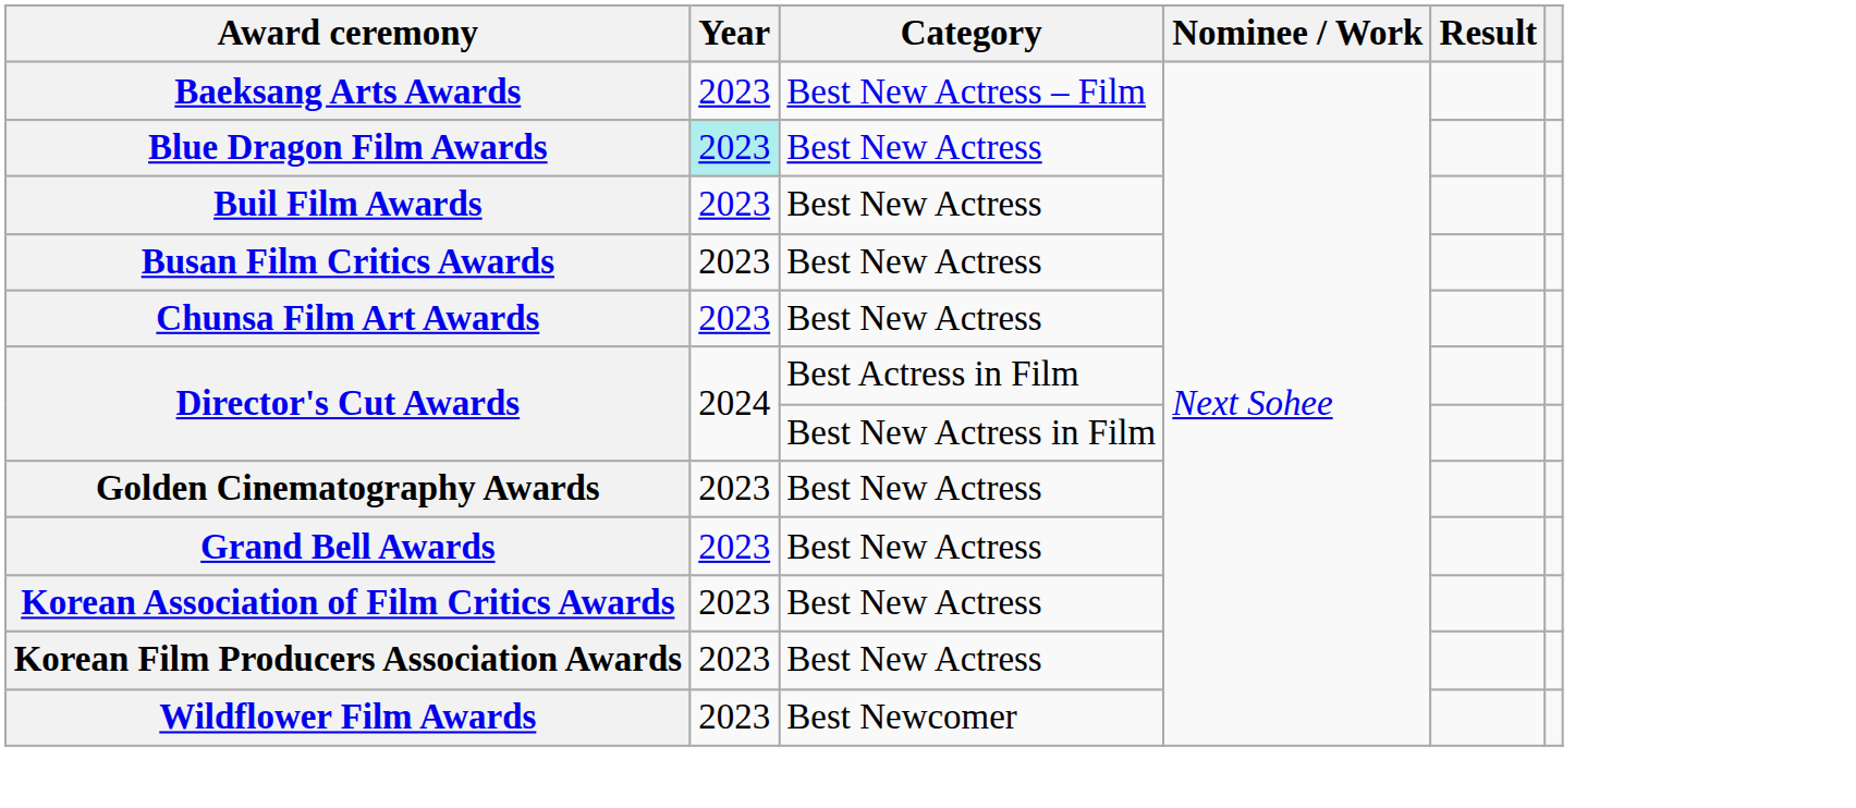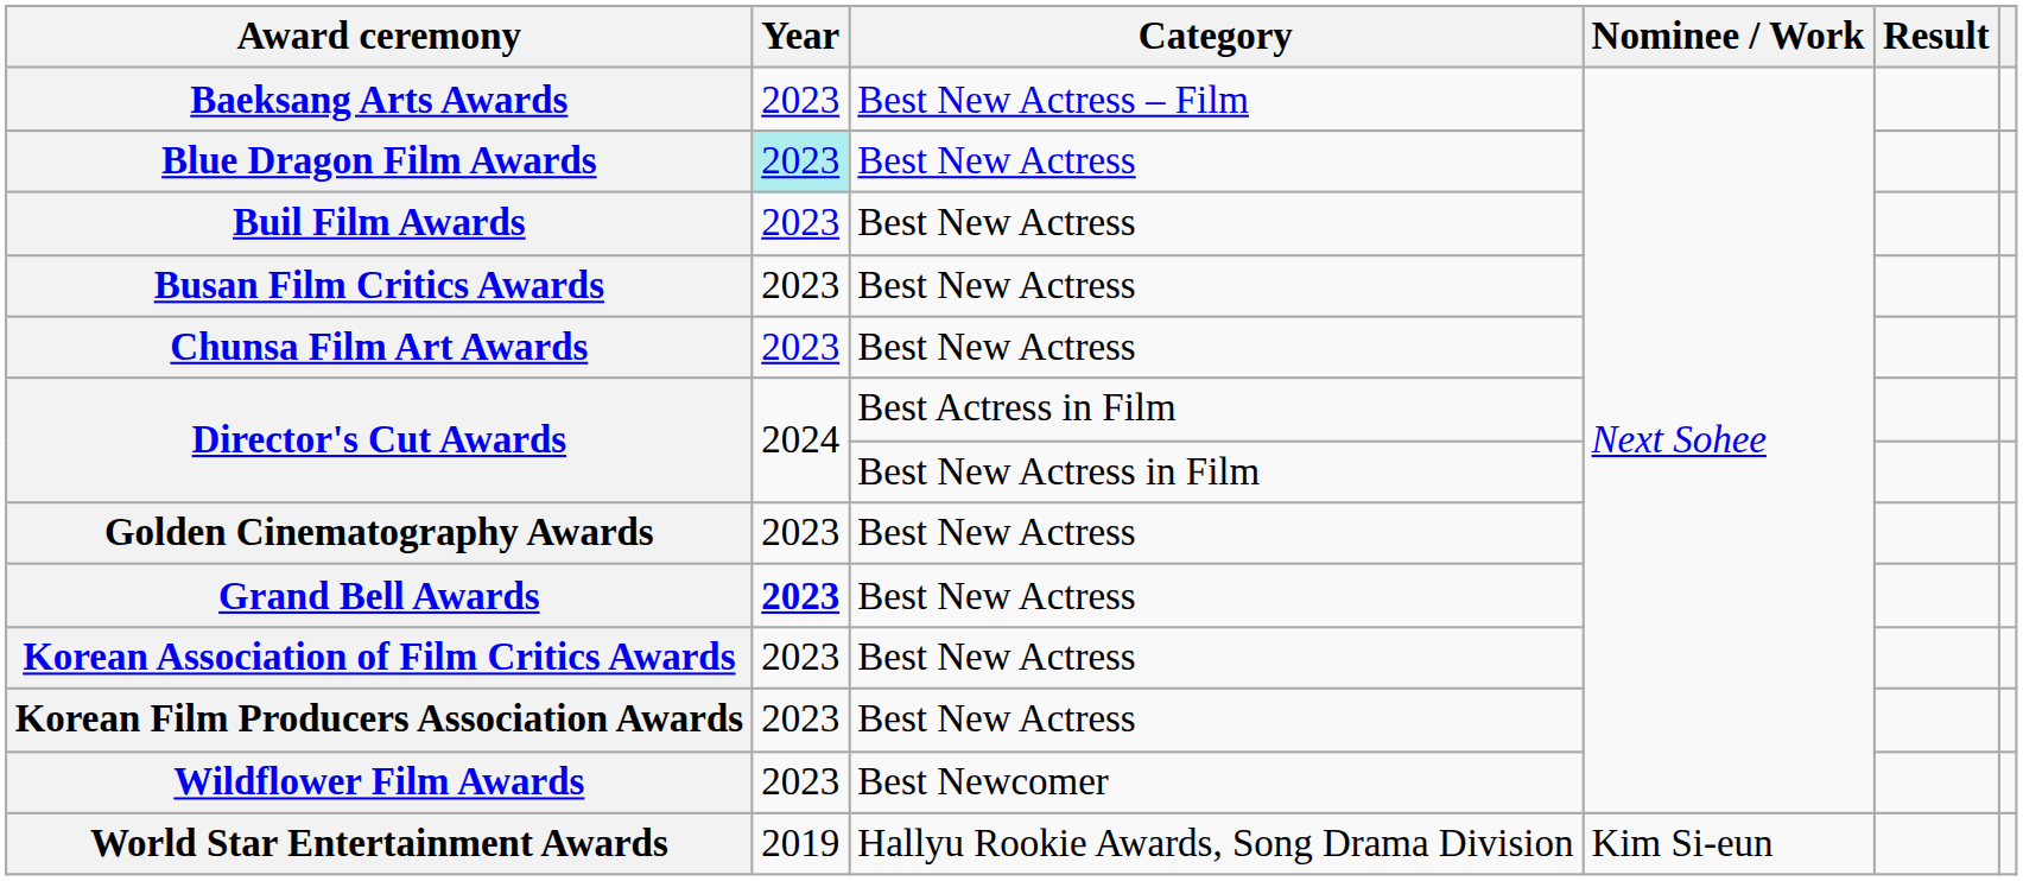 <table class="wikitable plainrowheaders sortable">
 <tr>
 <th scope="col">Award ceremony</th>
 <th scope="col">Year</th>
 <th scope="col">Category</th>
 <th scope="col">Nominee / Work</th>
 <th scope="col">Result</th>
 <th scope="col" class="unsortable"></th>
 </tr>
 <tr>
 <th scope="row"><a href='#'>Baeksang Arts Awards</a></th>
 <td style="text-align:center"><a href='#'>2023</a></td>
 <td><a href='#'>Best New Actress – Film</a></td>
 <td rowspan="12"><em><a href='#'>Next Sohee</a></em></td>
 <td></td>
 <td style="text-align:center"></td>
 </tr>
 <tr>
 <th scope="row"><a href='#'>Blue Dragon Film Awards</a></th>
 <td style="background: paleturquoise; text-align:center"><a href='#'>2023</a></td>
 <td><a href='#'>Best New Actress</a></td>
 <td></td>
 <td style="text-align:center"></td>
 </tr>
 <tr>
 <th scope="row"><a href='#'>Buil Film Awards</a></th>
 <td style="text-align:center"><a href='#'>2023</a></td>
 <td>Best New Actress</td>
 <td></td>
 <td style="text-align:center"></td>
 </tr>
 <tr>
 <th scope="row"><a href='#'>Busan Film Critics Awards</a></th>
 <td style="text-align:center">2023</td>
 <td>Best New Actress</td>
 <td></td>
 <td style="text-align:center"></td>
 </tr>
 <tr>
 <th scope="row"><a href='#'>Chunsa Film Art Awards</a></th>
 <td style="text-align:center"><a href='#'>2023</a></td>
 <td>Best New Actress</td>
 <td></td>
 <td style="text-align:center"></td>
 </tr>
 <tr>
 <th scope="row" rowspan="2"><a href='#'>Director's Cut Awards</a></th>
 <td rowspan="2" style="text-align:center">2024</td>
 <td>Best Actress in Film</td>
 <td></td>
 <td style="text-align:center"></td>
 </tr>
 <tr>
 <td>Best New Actress in Film</td>
 <td></td>
 <td style="text-align:center"></td>
 </tr>
 <tr>
 <th scope="row">Golden Cinematography Awards</th>
 <td style="text-align:center">2023</td>
 <td>Best New Actress</td>
 <td></td>
 <td style="text-align:center"></td>
 </tr>
 <tr>
 <th scope="row"><a href='#'>Grand Bell Awards</a></th>
-<td style="text-align:center"><a href='#'>2023</a></td>
+<td style="text-align:center"><strong><a href='#'>2023</a></strong></td>
 <td>Best New Actress</td>
 <td></td>
 <td style="text-align:center"></td>
 </tr>
 <tr>
 <th scope="row"><a href='#'>Korean Association of Film Critics Awards</a></th>
 <td style="text-align:center">2023</td>
 <td>Best New Actress</td>
 <td></td>
 <td style="text-align:center"></td>
 </tr>
 <tr>
 <th scope="row">Korean Film Producers Association Awards</th>
 <td style="text-align:center">2023</td>
 <td>Best New Actress</td>
 <td></td>
 <td style="text-align:center"></td>
 </tr>
 <tr>
 <th scope="row"><a href='#'>Wildflower Film Awards</a></th>
 <td style="text-align:center">2023</td>
 <td>Best Newcomer</td>
 <td></td>
 <td style="text-align:center"></td>
 </tr>
+<tr>
+<th scope="row">World Star Entertainment Awards</th>
+<td style="text-align:center">2019</td>
+<td>Hallyu Rookie Awards, Song Drama Division</td>
+<td>Kim Si-eun</td>
+<td></td>
+<td style="text-align:center"></td>
+</tr>
 </table>
